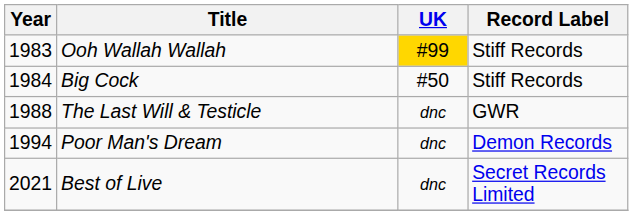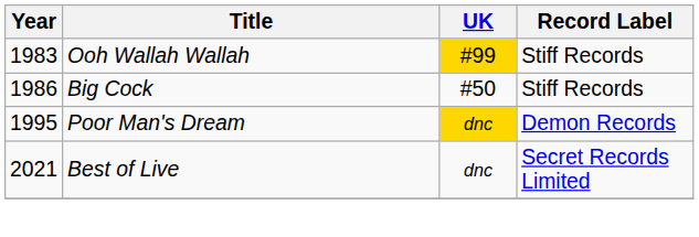 <table class="wikitable">
 <tr>
 <th width="30"><strong>Year</strong></th>
 <th width="275"><strong>Title</strong></th>
 <th width="50"><a href='#'>UK</a></th>
 <th width="125"><strong>Record Label</strong></th>
 </tr>
 <tr>
 <td>1983</td>
 <td><em>Ooh Wallah Wallah</em></td>
 <td align="center" style="background: gold;">#99</td>
 <td>Stiff Records</td>
 </tr>
 <tr>
-<td>1984</td>
+<td>1986</td>
 <td><em>Big Cock</em></td>
 <td align="center">#50</td>
 <td>Stiff Records</td>
 </tr>
 <tr>
-<td>1988</td>
-<td><em>The Last Will & Testicle</em></td>
-<td align="center"><small><em>dnc</em></small></td>
-<td>GWR</td>
-</tr>
-<tr>
-<td>1994</td>
+<td>1995</td>
 <td><em>Poor Man's Dream</em></td>
-<td align="center"><small><em>dnc</em></small></td>
+<td align="center" style="background: gold;"><small><em>dnc</em></small></td>
 <td><a href='#'>Demon Records</a></td>
 </tr>
 <tr>
 <td>2021</td>
 <td><em>Best of Live </em></td>
 <td align="center"><small><em>dnc</em></small></td>
 <td><a href='#'>Secret Records Limited </a></td>
 </tr>
 <tr>
 </tr>
 </table>
